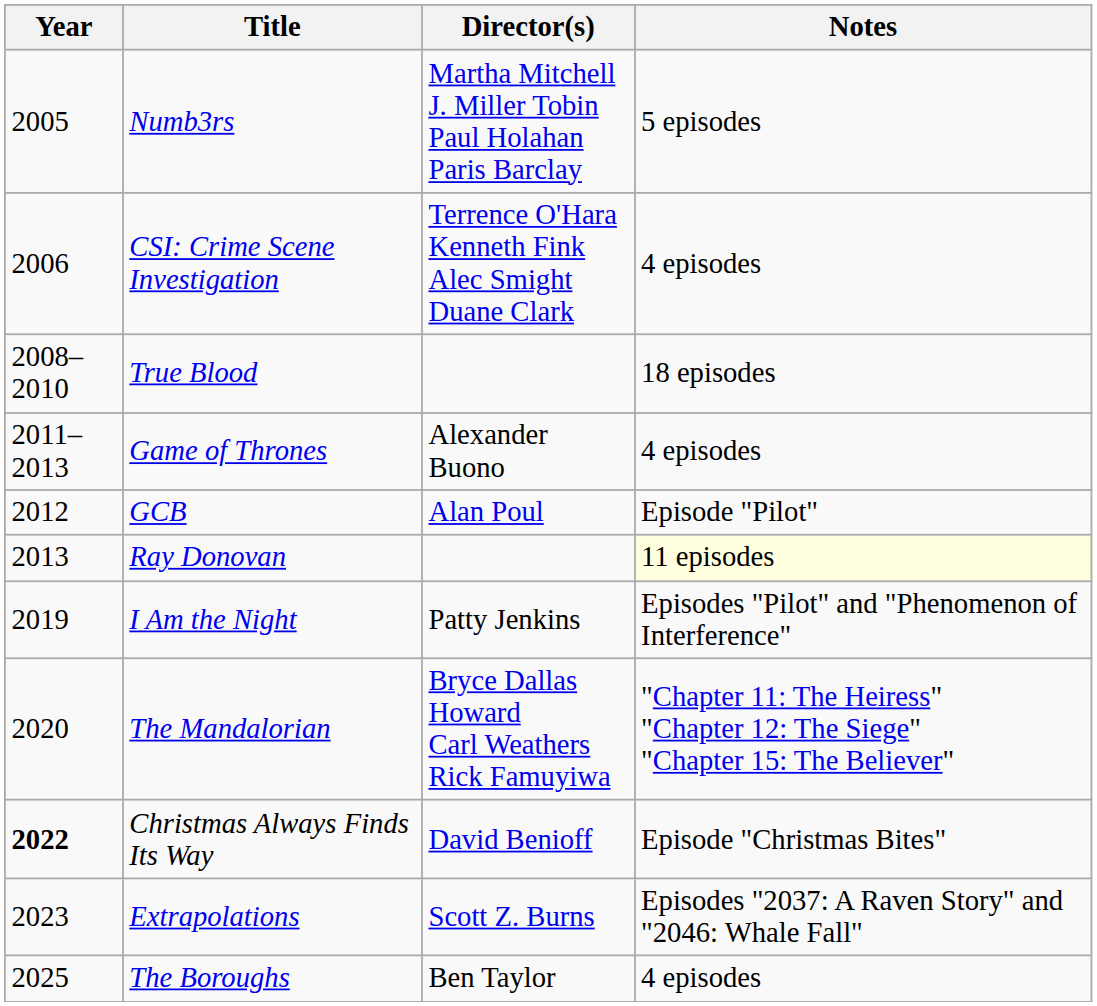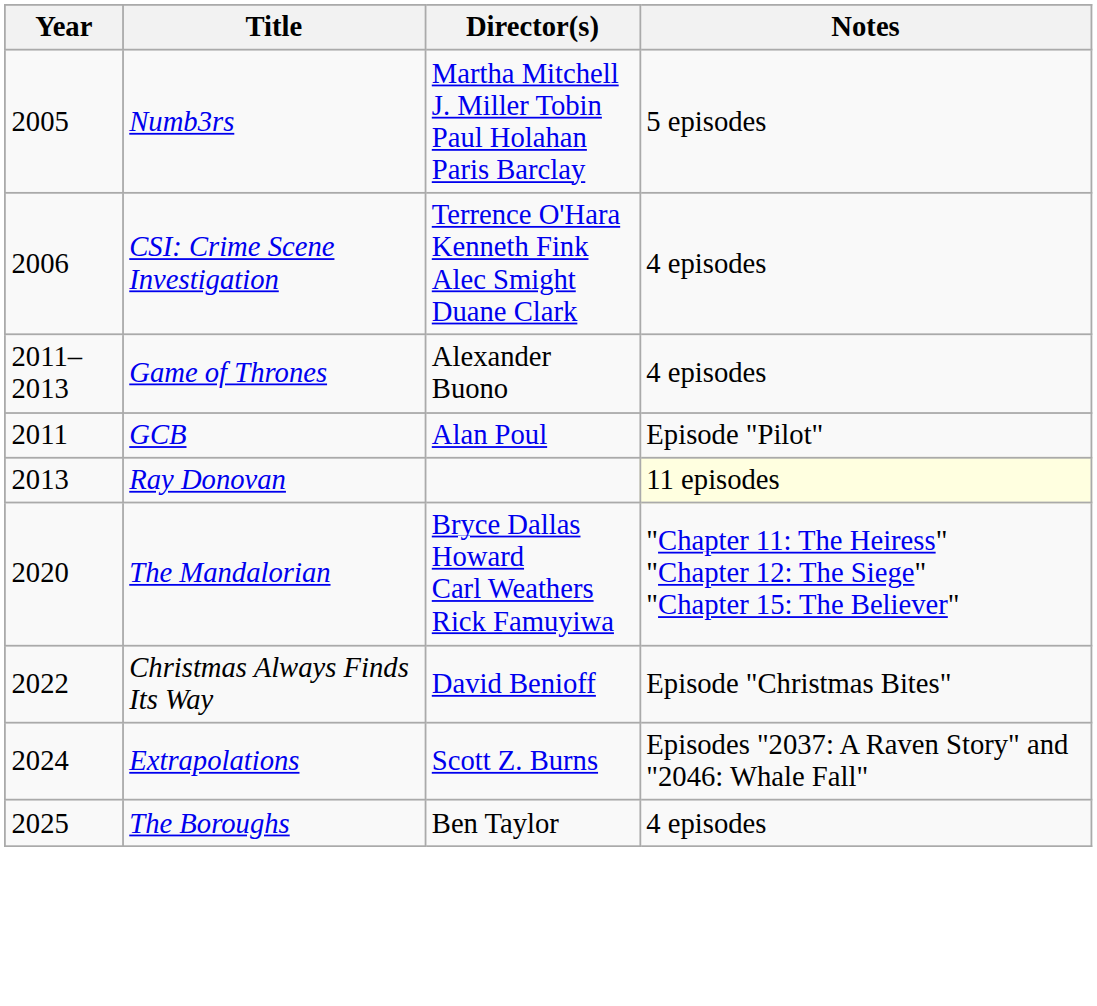 <table class="wikitable plainrowheaders">
 <tr>
 <th>Year</th>
 <th>Title</th>
 <th>Director(s)</th>
 <th>Notes</th>
 </tr>
 <tr>
 <td>2005</td>
 <td><em><a href='#'>Numb3rs</a></em></td>
 <td><a href='#'>Martha Mitchell</a><br><a href='#'>J. Miller Tobin</a><br><a href='#'>Paul Holahan</a><br><a href='#'>Paris Barclay</a></td>
 <td>5 episodes</td>
 </tr>
 <tr>
 <td>2006</td>
 <td><em><a href='#'>CSI: Crime Scene Investigation</a></em></td>
 <td><a href='#'>Terrence O'Hara</a><br><a href='#'>Kenneth Fink</a><br><a href='#'>Alec Smight</a><br><a href='#'>Duane Clark</a></td>
 <td>4 episodes</td>
 </tr>
 <tr>
-<td>2008–2010</td>
-<td><em><a href='#'>True Blood</a></em></td>
-<td></td>
-<td>18 episodes</td>
-</tr>
-<tr>
 <td>2011–2013</td>
 <td><em><a href='#'>Game of Thrones</a></em></td>
 <td>Alexander Buono</td>
 <td>4 episodes</td>
 </tr>
 <tr>
-<td>2012</td>
+<td>2011</td>
 <td><em><a href='#'>GCB</a></em></td>
 <td><a href='#'>Alan Poul</a></td>
 <td>Episode "Pilot"</td>
 </tr>
 <tr>
 <td>2013</td>
 <td><em><a href='#'>Ray Donovan</a></em></td>
 <td></td>
 <td style="background: lightyellow;">11 episodes</td>
 </tr>
 <tr>
-<td>2019</td>
-<td><em><a href='#'>I Am the Night</a></em></td>
-<td>Patty Jenkins</td>
-<td>Episodes "Pilot" and "Phenomenon of Interference"</td>
-</tr>
-<tr>
 <td>2020</td>
 <td><em><a href='#'>The Mandalorian</a></em></td>
 <td><a href='#'>Bryce Dallas Howard</a><br><a href='#'>Carl Weathers</a><br><a href='#'>Rick Famuyiwa</a></td>
 <td>"<a href='#'>Chapter 11: The Heiress</a>"<br>"<a href='#'>Chapter 12: The Siege</a>"<br>"<a href='#'>Chapter 15: The Believer</a>"</td>
 </tr>
 <tr>
-<td><strong>2022</strong></td>
+<td>2022</td>
 <td><em>Christmas Always Finds Its Way</em></td>
 <td><a href='#'>David Benioff</a></td>
 <td>Episode "Christmas Bites"</td>
 </tr>
 <tr>
-<td>2023</td>
+<td>2024</td>
 <td><em><a href='#'>Extrapolations</a></em></td>
 <td><a href='#'>Scott Z. Burns</a></td>
 <td>Episodes "2037: A Raven Story" and "2046: Whale Fall"</td>
 </tr>
 <tr>
 <td>2025</td>
 <td><em><a href='#'>The Boroughs</a></em></td>
 <td>Ben Taylor</td>
 <td>4 episodes</td>
 </tr>
 </table>
